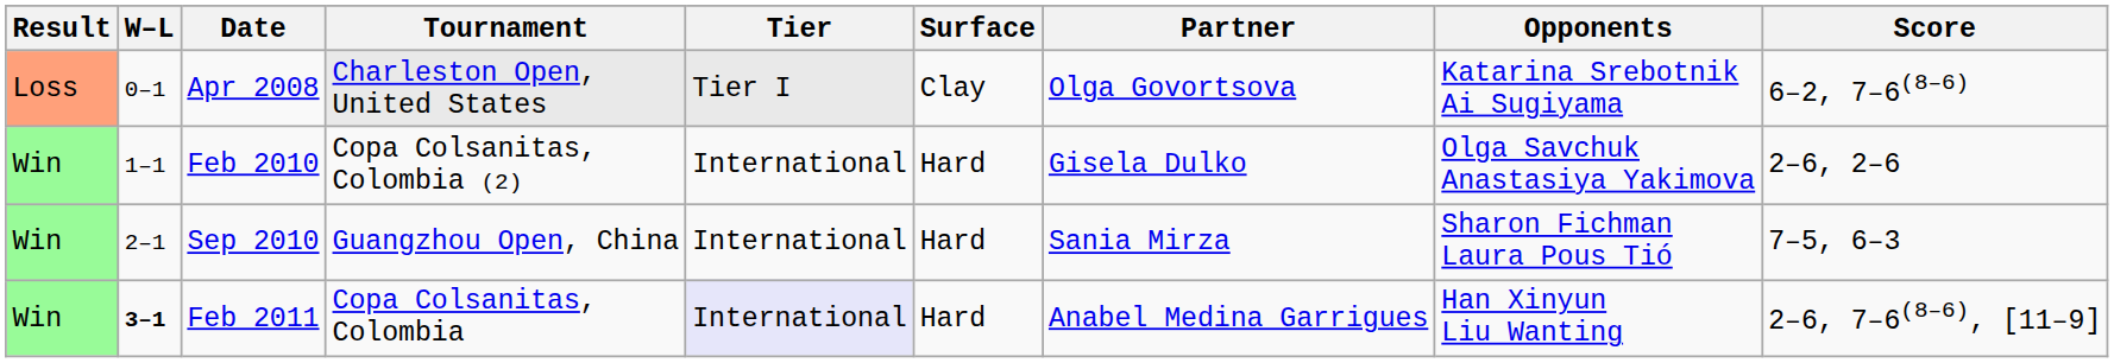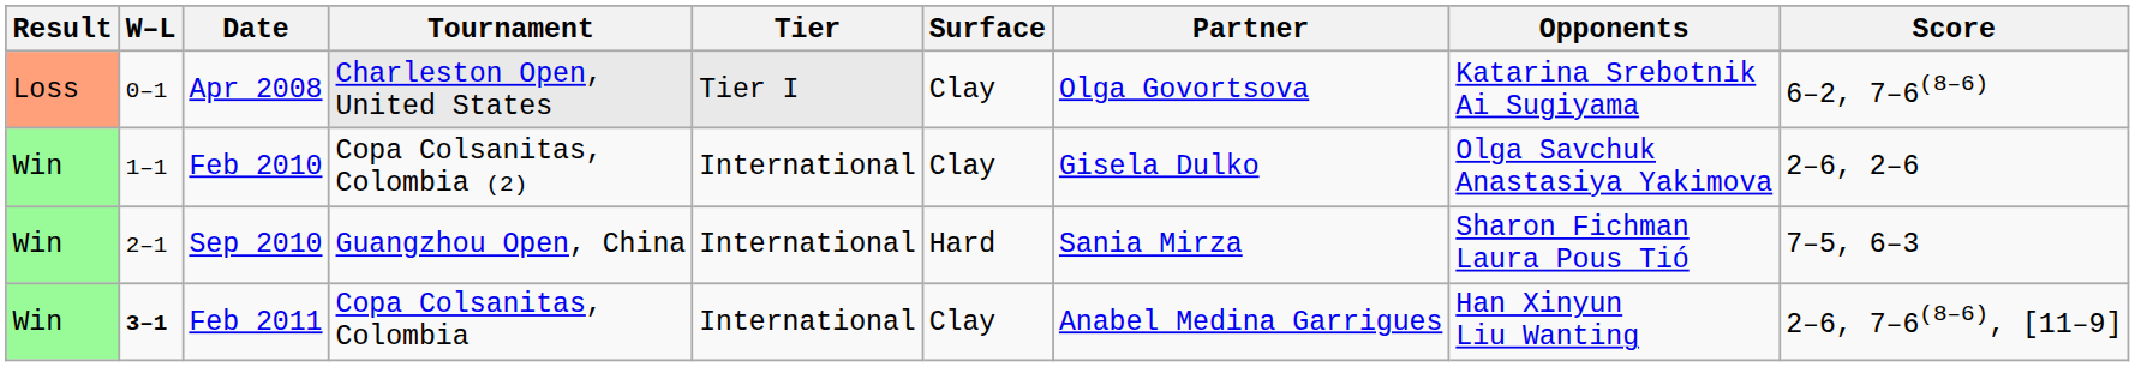 <table class="wikitable sortable">
 <tr>
 <th>Result</th>
 <th class=unsortable>W–L</th>
 <th>Date</th>
 <th>Tournament</th>
 <th>Tier</th>
 <th>Surface</th>
 <th>Partner</th>
 <th>Opponents</th>
 <th class=unsortable>Score</th>
 </tr>
 <tr>
 <td style="background:#ffa07a;">Loss</td>
 <td><small>0–1</small></td>
 <td><a href='#'>Apr 2008</a></td>
 <td bgcolor=e9e9e9><a href='#'>Charleston Open</a>, <br>United States</td>
 <td bgcolor=e9e9e9>Tier I</td>
 <td>Clay</td>
 <td> <a href='#'>Olga Govortsova</a></td>
 <td> <a href='#'>Katarina Srebotnik</a> <br>  <a href='#'>Ai Sugiyama</a></td>
 <td>6–2, 7–6<sup>(8–6)</sup></td>
 </tr>
 <tr>
 <td style="background:#98fb98;">Win</td>
 <td><small>1–1</small></td>
 <td><a href='#'>Feb 2010</a></td>
 <td>Copa Colsanitas, <br>Colombia <small>(2)</small></td>
 <td>International</td>
-<td>Hard</td>
+<td>Clay</td>
 <td> <a href='#'>Gisela Dulko</a></td>
 <td> <a href='#'>Olga Savchuk</a> <br>  <a href='#'>Anastasiya Yakimova</a></td>
 <td>2–6, 2–6</td>
 </tr>
 <tr>
 <td style="background:#98fb98;">Win</td>
 <td><small>2–1</small></td>
 <td><a href='#'>Sep 2010</a></td>
 <td><a href='#'>Guangzhou Open</a>, China</td>
 <td>International</td>
 <td>Hard</td>
 <td> <a href='#'>Sania Mirza</a></td>
 <td> <a href='#'>Sharon Fichman</a> <br>  <a href='#'>Laura Pous Tió</a></td>
 <td>7–5, 6–3</td>
 </tr>
 <tr>
 <td style="background:#98fb98;">Win</td>
 <td><strong><small>3–1</small></strong></td>
 <td><a href='#'>Feb 2011</a></td>
 <td><a href='#'>Copa Colsanitas</a>, <br>Colombia</td>
-<td style="background: lavender;">International</td>
-<td>Hard</td>
+<td>International</td>
+<td>Clay</td>
 <td> <a href='#'>Anabel Medina Garrigues</a></td>
 <td> <a href='#'>Han Xinyun</a> <br>  <a href='#'>Liu Wanting</a></td>
 <td>2–6, 7–6<sup>(8–6)</sup>, [11–9]</td>
 </tr>
 </table>
